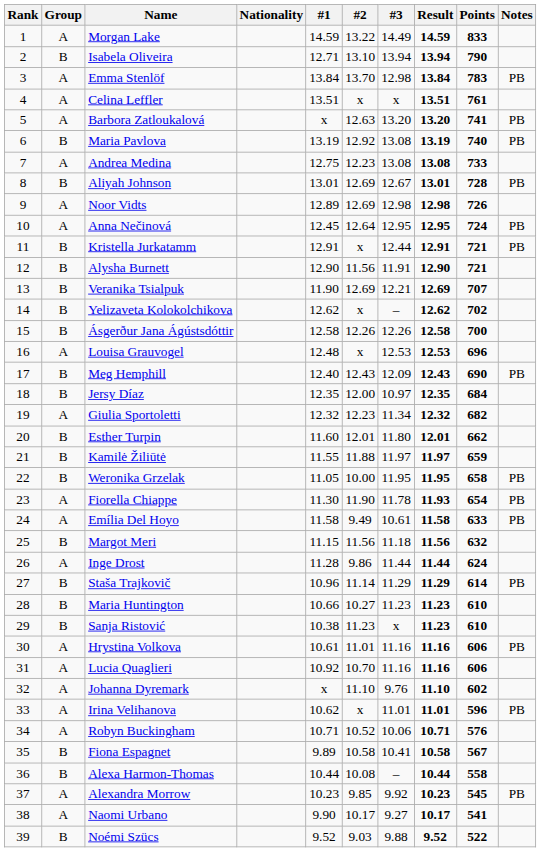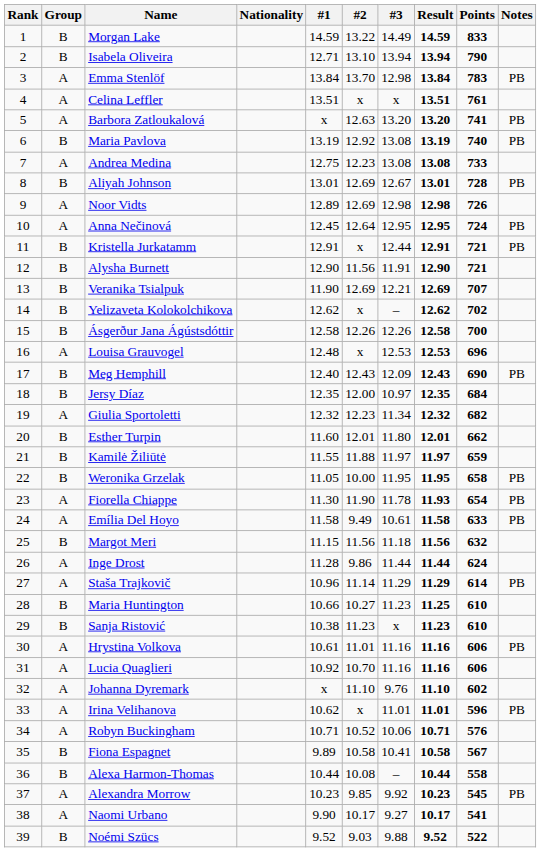 <table class="wikitable sortable" style="text-align:center">
 <tr>
 <th>Rank</th>
 <th>Group</th>
 <th>Name</th>
 <th>Nationality</th>
 <th>#1</th>
 <th>#2</th>
 <th>#3</th>
 <th>Result</th>
 <th>Points</th>
 <th>Notes</th>
 </tr>
 <tr>
 <td>1</td>
-<td>A</td>
+<td>B</td>
 <td align=left><a href='#'>Morgan Lake</a></td>
 <td align=left></td>
 <td>14.59</td>
 <td>13.22</td>
 <td>14.49</td>
 <td><strong>14.59</strong></td>
 <td><strong>833</strong></td>
 <td></td>
 </tr>
 <tr>
 <td>2</td>
 <td>B</td>
 <td align=left><a href='#'>Isabela Oliveira</a></td>
 <td align=left></td>
 <td>12.71</td>
 <td>13.10</td>
 <td>13.94</td>
 <td><strong>13.94</strong></td>
 <td><strong>790</strong></td>
 <td></td>
 </tr>
 <tr>
 <td>3</td>
 <td>A</td>
 <td align=left><a href='#'>Emma Stenlöf</a></td>
 <td align=left></td>
 <td>13.84</td>
 <td>13.70</td>
 <td>12.98</td>
 <td><strong>13.84</strong></td>
 <td><strong>783</strong></td>
 <td>PB</td>
 </tr>
 <tr>
 <td>4</td>
 <td>A</td>
 <td align=left><a href='#'>Celina Leffler</a></td>
 <td align=left></td>
 <td>13.51</td>
 <td>x</td>
 <td>x</td>
 <td><strong>13.51</strong></td>
 <td><strong>761</strong></td>
 <td></td>
 </tr>
 <tr>
 <td>5</td>
 <td>A</td>
 <td align=left><a href='#'>Barbora Zatloukalová</a></td>
 <td align=left></td>
 <td>x</td>
 <td>12.63</td>
 <td>13.20</td>
 <td><strong>13.20</strong></td>
 <td><strong>741</strong></td>
 <td>PB</td>
 </tr>
 <tr>
 <td>6</td>
 <td>B</td>
 <td align=left><a href='#'>Maria Pavlova</a></td>
 <td align=left></td>
 <td>13.19</td>
 <td>12.92</td>
 <td>13.08</td>
 <td><strong>13.19</strong></td>
 <td><strong>740</strong></td>
 <td>PB</td>
 </tr>
 <tr>
 <td>7</td>
 <td>A</td>
 <td align=left><a href='#'>Andrea Medina</a></td>
 <td align=left></td>
 <td>12.75</td>
 <td>12.23</td>
 <td>13.08</td>
 <td><strong>13.08</strong></td>
 <td><strong>733</strong></td>
 <td></td>
 </tr>
 <tr>
 <td>8</td>
 <td>B</td>
 <td align=left><a href='#'>Aliyah Johnson</a></td>
 <td align=left></td>
 <td>13.01</td>
 <td>12.69</td>
 <td>12.67</td>
 <td><strong>13.01</strong></td>
 <td><strong>728</strong></td>
 <td>PB</td>
 </tr>
 <tr>
 <td>9</td>
 <td>A</td>
 <td align=left><a href='#'>Noor Vidts</a></td>
 <td align=left></td>
 <td>12.89</td>
 <td>12.69</td>
 <td>12.98</td>
 <td><strong>12.98</strong></td>
 <td><strong>726</strong></td>
 <td></td>
 </tr>
 <tr>
 <td>10</td>
 <td>A</td>
 <td align=left><a href='#'>Anna Nečinová</a></td>
 <td align=left></td>
 <td>12.45</td>
 <td>12.64</td>
 <td>12.95</td>
 <td><strong>12.95</strong></td>
 <td><strong>724</strong></td>
 <td>PB</td>
 </tr>
 <tr>
 <td>11</td>
 <td>B</td>
 <td align=left><a href='#'>Kristella Jurkatamm</a></td>
 <td align=left></td>
 <td>12.91</td>
 <td>x</td>
 <td>12.44</td>
 <td><strong>12.91</strong></td>
 <td><strong>721</strong></td>
 <td>PB</td>
 </tr>
 <tr>
 <td>12</td>
 <td>B</td>
 <td align=left><a href='#'>Alysha Burnett</a></td>
 <td align=left></td>
 <td>12.90</td>
 <td>11.56</td>
 <td>11.91</td>
 <td><strong>12.90</strong></td>
 <td><strong>721</strong></td>
 <td></td>
 </tr>
 <tr>
 <td>13</td>
 <td>B</td>
 <td align=left><a href='#'>Veranika Tsialpuk</a></td>
 <td align=left></td>
 <td>11.90</td>
 <td>12.69</td>
 <td>12.21</td>
 <td><strong>12.69</strong></td>
 <td><strong>707</strong></td>
 <td></td>
 </tr>
 <tr>
 <td>14</td>
 <td>B</td>
 <td align=left><a href='#'>Yelizaveta Kolokolchikova</a></td>
 <td align=left></td>
 <td>12.62</td>
 <td>x</td>
 <td>–</td>
 <td><strong>12.62</strong></td>
 <td><strong>702</strong></td>
 <td></td>
 </tr>
 <tr>
 <td>15</td>
 <td>B</td>
 <td align=left><a href='#'>Ásgerður Jana Ágústsdóttir</a></td>
 <td align=left></td>
 <td>12.58</td>
 <td>12.26</td>
 <td>12.26</td>
 <td><strong>12.58</strong></td>
 <td><strong>700</strong></td>
 <td></td>
 </tr>
 <tr>
 <td>16</td>
 <td>A</td>
 <td align=left><a href='#'>Louisa Grauvogel</a></td>
 <td align=left></td>
 <td>12.48</td>
 <td>x</td>
 <td>12.53</td>
 <td><strong>12.53</strong></td>
 <td><strong>696</strong></td>
 <td></td>
 </tr>
 <tr>
 <td>17</td>
 <td>B</td>
 <td align=left><a href='#'>Meg Hemphill</a></td>
 <td align=left></td>
 <td>12.40</td>
 <td>12.43</td>
 <td>12.09</td>
 <td><strong>12.43</strong></td>
 <td><strong>690</strong></td>
 <td>PB</td>
 </tr>
 <tr>
 <td>18</td>
 <td>B</td>
 <td align=left><a href='#'>Jersy Díaz</a></td>
 <td align=left></td>
 <td>12.35</td>
 <td>12.00</td>
 <td>10.97</td>
 <td><strong>12.35</strong></td>
 <td><strong>684</strong></td>
 <td></td>
 </tr>
 <tr>
 <td>19</td>
 <td>A</td>
 <td align=left><a href='#'>Giulia Sportoletti</a></td>
 <td align=left></td>
 <td>12.32</td>
 <td>12.23</td>
 <td>11.34</td>
 <td><strong>12.32</strong></td>
 <td><strong>682</strong></td>
 <td></td>
 </tr>
 <tr>
 <td>20</td>
 <td>B</td>
 <td align=left><a href='#'>Esther Turpin</a></td>
 <td align=left></td>
 <td>11.60</td>
 <td>12.01</td>
 <td>11.80</td>
 <td><strong>12.01</strong></td>
 <td><strong>662</strong></td>
 <td></td>
 </tr>
 <tr>
 <td>21</td>
 <td>B</td>
 <td align=left><a href='#'>Kamilė Žiliūtė</a></td>
 <td align=left></td>
 <td>11.55</td>
 <td>11.88</td>
 <td>11.97</td>
 <td><strong>11.97</strong></td>
 <td><strong>659</strong></td>
 <td></td>
 </tr>
 <tr>
 <td>22</td>
 <td>B</td>
 <td align=left><a href='#'>Weronika Grzelak</a></td>
 <td align=left></td>
 <td>11.05</td>
 <td>10.00</td>
 <td>11.95</td>
 <td><strong>11.95</strong></td>
 <td><strong>658</strong></td>
 <td>PB</td>
 </tr>
 <tr>
 <td>23</td>
 <td>A</td>
 <td align=left><a href='#'>Fiorella Chiappe</a></td>
 <td align=left></td>
 <td>11.30</td>
 <td>11.90</td>
 <td>11.78</td>
 <td><strong>11.93</strong></td>
 <td><strong>654</strong></td>
 <td>PB</td>
 </tr>
 <tr>
 <td>24</td>
 <td>A</td>
 <td align=left><a href='#'>Emília Del Hoyo</a></td>
 <td align=left></td>
 <td>11.58</td>
 <td>9.49</td>
 <td>10.61</td>
 <td><strong>11.58</strong></td>
 <td><strong>633</strong></td>
 <td>PB</td>
 </tr>
 <tr>
 <td>25</td>
 <td>B</td>
 <td align=left><a href='#'>Margot Meri</a></td>
 <td align=left></td>
 <td>11.15</td>
 <td>11.56</td>
 <td>11.18</td>
 <td><strong>11.56</strong></td>
 <td><strong>632</strong></td>
 <td></td>
 </tr>
 <tr>
 <td>26</td>
 <td>A</td>
 <td align=left><a href='#'>Inge Drost</a></td>
 <td align=left></td>
 <td>11.28</td>
 <td>9.86</td>
 <td>11.44</td>
 <td><strong>11.44</strong></td>
 <td><strong>624</strong></td>
 <td></td>
 </tr>
 <tr>
 <td>27</td>
-<td>B</td>
+<td>A</td>
 <td align=left><a href='#'>Staša Trajkovič</a></td>
 <td align=left></td>
 <td>10.96</td>
 <td>11.14</td>
 <td>11.29</td>
 <td><strong>11.29</strong></td>
 <td><strong>614</strong></td>
 <td>PB</td>
 </tr>
 <tr>
 <td>28</td>
 <td>B</td>
 <td align=left><a href='#'>Maria Huntington</a></td>
 <td align=left></td>
 <td>10.66</td>
 <td>10.27</td>
 <td>11.23</td>
-<td><strong>11.23</strong></td>
+<td><strong>11.25</strong></td>
 <td><strong>610</strong></td>
 <td></td>
 </tr>
 <tr>
 <td>29</td>
 <td>B</td>
 <td align=left><a href='#'>Sanja Ristović</a></td>
 <td align=left></td>
 <td>10.38</td>
 <td>11.23</td>
 <td>x</td>
 <td><strong>11.23</strong></td>
 <td><strong>610</strong></td>
 <td></td>
 </tr>
 <tr>
 <td>30</td>
 <td>A</td>
 <td align=left><a href='#'>Hrystina Volkova</a></td>
 <td align=left></td>
 <td>10.61</td>
 <td>11.01</td>
 <td>11.16</td>
 <td><strong>11.16</strong></td>
 <td><strong>606</strong></td>
 <td>PB</td>
 </tr>
 <tr>
 <td>31</td>
 <td>A</td>
 <td align=left><a href='#'>Lucia Quaglieri</a></td>
 <td align=left></td>
 <td>10.92</td>
 <td>10.70</td>
 <td>11.16</td>
 <td><strong>11.16</strong></td>
 <td><strong>606</strong></td>
 <td></td>
 </tr>
 <tr>
 <td>32</td>
 <td>A</td>
 <td align=left><a href='#'>Johanna Dyremark</a></td>
 <td align=left></td>
 <td>x</td>
 <td>11.10</td>
 <td>9.76</td>
 <td><strong>11.10</strong></td>
 <td><strong>602</strong></td>
 <td></td>
 </tr>
 <tr>
 <td>33</td>
 <td>A</td>
 <td align=left><a href='#'>Irina Velihanova</a></td>
 <td align=left></td>
 <td>10.62</td>
 <td>x</td>
 <td>11.01</td>
 <td><strong>11.01</strong></td>
 <td><strong>596</strong></td>
 <td>PB</td>
 </tr>
 <tr>
 <td>34</td>
 <td>A</td>
 <td align=left><a href='#'>Robyn Buckingham</a></td>
 <td align=left></td>
 <td>10.71</td>
 <td>10.52</td>
 <td>10.06</td>
 <td><strong>10.71</strong></td>
 <td><strong>576</strong></td>
 <td></td>
 </tr>
 <tr>
 <td>35</td>
 <td>B</td>
 <td align=left><a href='#'>Fiona Espagnet</a></td>
 <td align=left></td>
 <td>9.89</td>
 <td>10.58</td>
 <td>10.41</td>
 <td><strong>10.58</strong></td>
 <td><strong>567</strong></td>
 <td></td>
 </tr>
 <tr>
 <td>36</td>
 <td>B</td>
 <td align=left><a href='#'>Alexa Harmon-Thomas</a></td>
 <td align=left></td>
 <td>10.44</td>
 <td>10.08</td>
 <td>–</td>
 <td><strong>10.44</strong></td>
 <td><strong>558</strong></td>
 <td></td>
 </tr>
 <tr>
 <td>37</td>
 <td>A</td>
 <td align=left><a href='#'>Alexandra Morrow</a></td>
 <td align=left></td>
 <td>10.23</td>
 <td>9.85</td>
 <td>9.92</td>
 <td><strong>10.23</strong></td>
 <td><strong>545</strong></td>
 <td>PB</td>
 </tr>
 <tr>
 <td>38</td>
 <td>A</td>
 <td align=left><a href='#'>Naomi Urbano</a></td>
 <td align=left></td>
 <td>9.90</td>
 <td>10.17</td>
 <td>9.27</td>
 <td><strong>10.17</strong></td>
 <td><strong>541</strong></td>
 <td></td>
 </tr>
 <tr>
 <td>39</td>
 <td>B</td>
 <td align=left><a href='#'>Noémi Szücs</a></td>
 <td align=left></td>
 <td>9.52</td>
 <td>9.03</td>
 <td>9.88</td>
 <td><strong>9.52</strong></td>
 <td><strong>522</strong></td>
 <td></td>
 </tr>
 </table>
